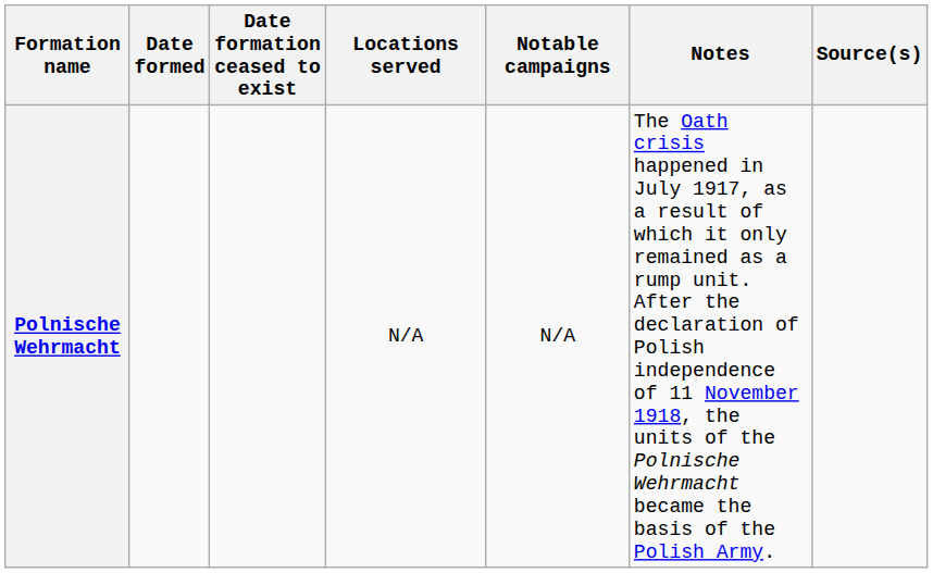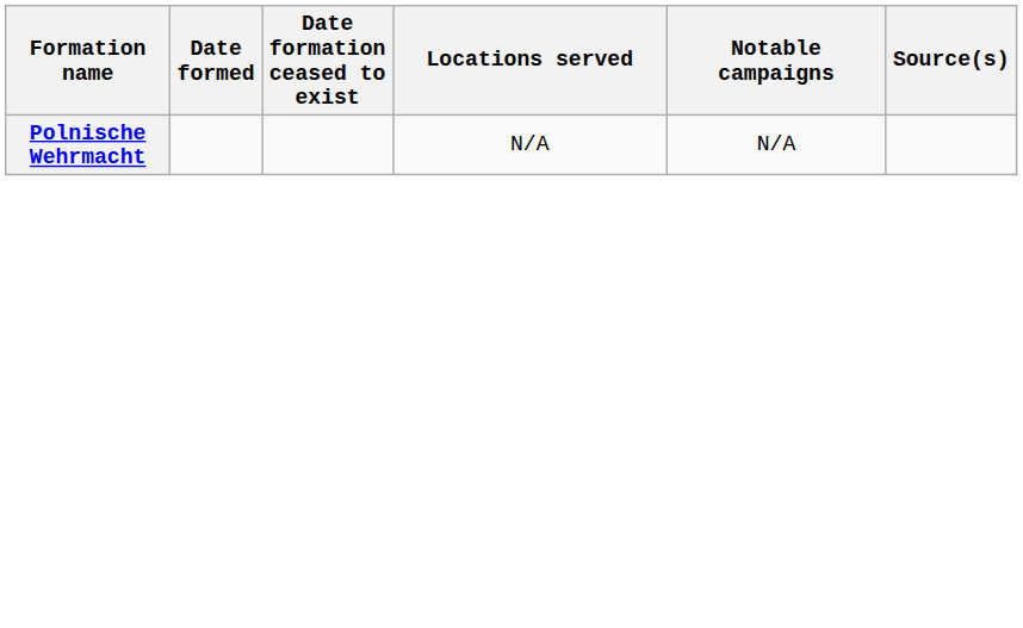 <table class="wikitable sortable plainrowheaders">
 <tr>
 <th scope="col" width="15%">Formation name</th>
 <th scope="col" width="5%">Date formed</th>
 <th scope="col" width="5%">Date formation ceased to exist</th>
 <th class="unsortable" scope="col" width="25%">Locations served</th>
 <th class="unsortable" scope="col" width="20%">Notable campaigns</th>
-<th class="unsortable" scope="col" width="25%">Notes</th>
 <th class="unsortable" scope="col" width="5%">Source(s)</th>
 </tr>
 <tr>
 <th scope="row"><a href='#'>Polnische Wehrmacht</a></th>
 <td align="center"></td>
 <td align="center"></td>
 <td align="center">N/A</td>
 <td align="center">N/A</td>
-<td align="left">The <a href='#'>Oath crisis</a> happened in July 1917, as a result of which it only remained as a rump unit. After the declaration of Polish independence of 11 <a href='#'>November 1918</a>, the units of the <em>Polnische Wehrmacht</em> became the basis of the <a href='#'>Polish Army</a>.</td>
 <td align="center"></td>
 </tr>
 </table>
